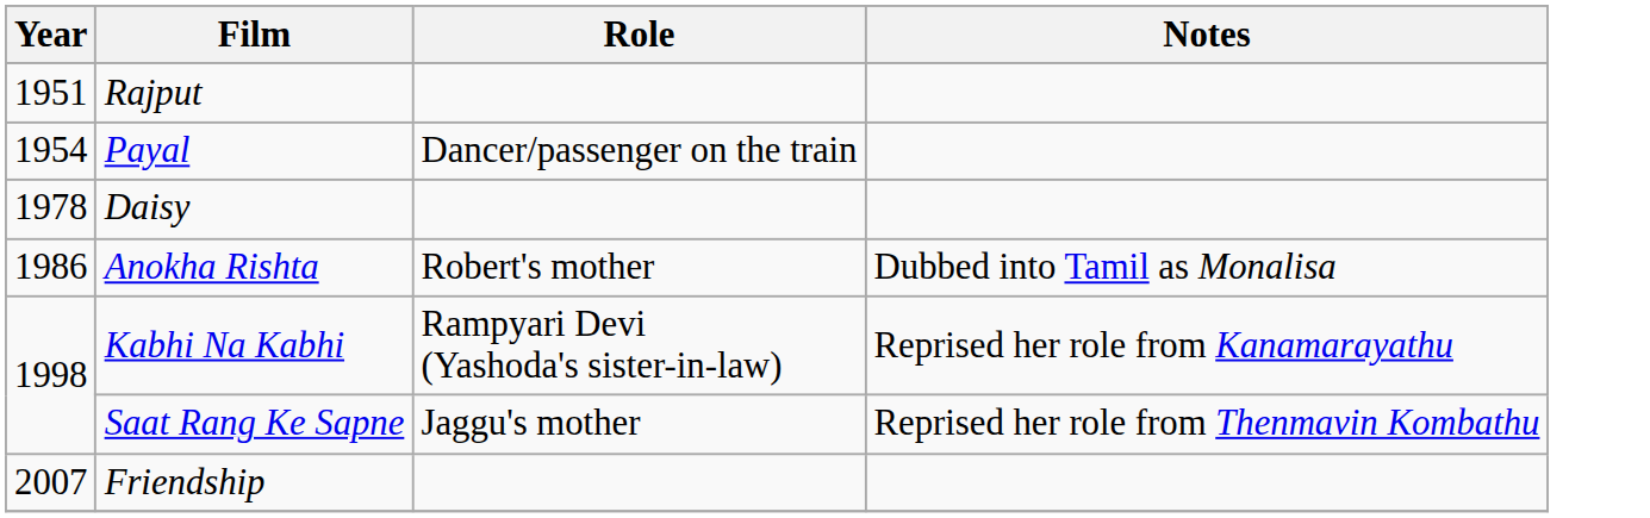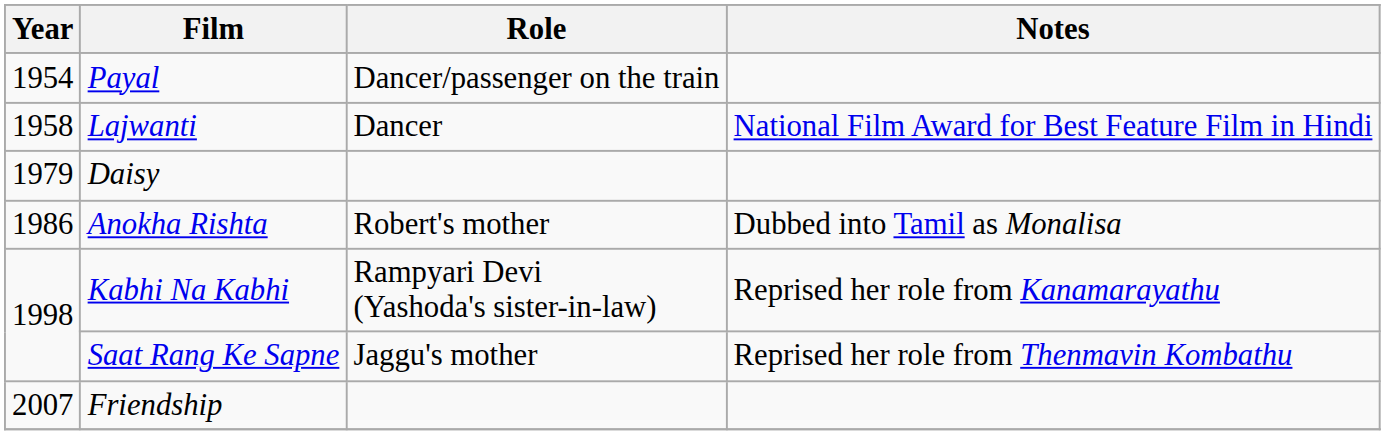 <table class="wikitable sortable">
 <tr style="background:#ccc; text-align:center;">
 <th>Year</th>
 <th>Film</th>
 <th>Role</th>
 <th>Notes</th>
 </tr>
 <tr>
-<td>1951</td>
-<td><em>Rajput</em></td>
-<td></td>
-<td></td>
-</tr>
-<tr>
 <td>1954</td>
 <td><em><a href='#'>Payal</a></em></td>
 <td>Dancer/passenger on the train</td>
 <td></td>
 </tr>
 <tr>
-<td>1978</td>
+<td>1958</td>
+<td><em><a href='#'>Lajwanti</a></em></td>
+<td>Dancer</td>
+<td><a href='#'>National Film Award for Best Feature Film in Hindi </a></td>
+</tr>
+<tr>
+<td>1979</td>
 <td><em>Daisy</em></td>
 <td></td>
 <td></td>
 </tr>
 <tr>
 <td>1986</td>
 <td><em><a href='#'>Anokha Rishta</a></em></td>
 <td>Robert's mother</td>
 <td>Dubbed into <a href='#'>Tamil</a> as <em>Monalisa</em></td>
 </tr>
 <tr>
 <td rowspan=2>1998</td>
 <td><em><a href='#'>Kabhi Na Kabhi</a></em></td>
 <td>Rampyari Devi <br>(Yashoda's sister-in-law)</td>
 <td>Reprised her role from <em><a href='#'>Kanamarayathu</a></em></td>
 </tr>
 <tr>
 <td><em><a href='#'>Saat Rang Ke Sapne</a></em></td>
 <td>Jaggu's mother</td>
 <td>Reprised her role from <em><a href='#'>Thenmavin Kombathu</a></em></td>
 </tr>
 <tr>
 <td>2007</td>
 <td><em>Friendship</em></td>
 <td></td>
 <td></td>
 </tr>
 <tr>
 </tr>
 </table>
